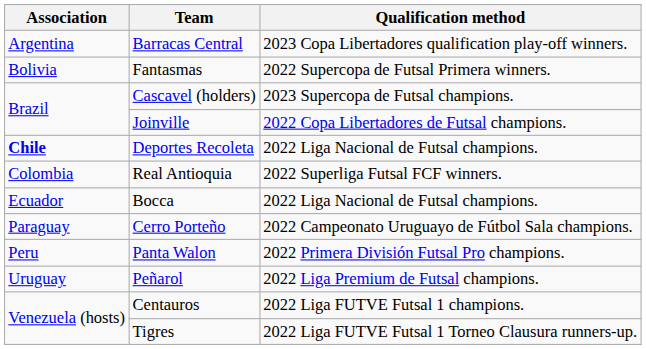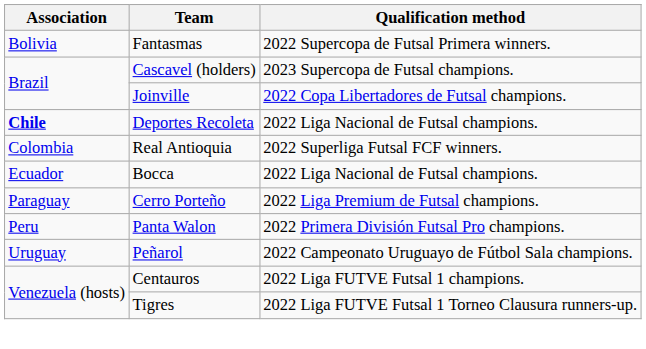 <table class="wikitable">
 <tr>
 <th>Association</th>
 <th>Team</th>
 <th>Qualification method</th>
-</tr>
-<tr>
-<td> <a href='#'>Argentina</a></td>
-<td><a href='#'>Barracas Central</a></td>
-<td>2023 Copa Libertadores qualification play-off winners.</td>
 </tr>
 <tr>
 <td> <a href='#'>Bolivia</a></td>
 <td Fantasmas Morales Moralitos>Fantasmas</td>
 <td>2022 Supercopa de Futsal Primera winners.</td>
 </tr>
 <tr>
 <td rowspan=2> <a href='#'>Brazil</a></td>
 <td><a href='#'>Cascavel</a> (holders)</td>
 <td>2023 Supercopa de Futsal champions.</td>
 </tr>
 <tr>
 <td><a href='#'>Joinville</a></td>
 <td><a href='#'>2022 Copa Libertadores de Futsal</a> champions.</td>
 </tr>
 <tr>
 <td><strong> <a href='#'>Chile</a></strong></td>
 <td><a href='#'>Deportes Recoleta</a></td>
 <td>2022 Liga Nacional de Futsal champions.</td>
 </tr>
 <tr>
 <td> <a href='#'>Colombia</a></td>
 <td>Real Antioquia</td>
 <td>2022 Superliga Futsal FCF winners.</td>
 </tr>
 <tr>
 <td> <a href='#'>Ecuador</a></td>
 <td Società Sportiva Bocca>Bocca</td>
 <td>2022 Liga Nacional de Futsal champions.</td>
 </tr>
 <tr>
 <td> <a href='#'>Paraguay</a></td>
 <td><a href='#'>Cerro Porteño</a></td>
-<td>2022 Campeonato Uruguayo de Fútbol Sala champions.</td>
+<td>2022 <a href='#'>Liga Premium de Futsal</a> champions.</td>
 </tr>
 <tr>
 <td> <a href='#'>Peru</a></td>
 <td><a href='#'>Panta Walon</a></td>
 <td>2022 <a href='#'>Primera División Futsal Pro</a> champions.</td>
 </tr>
 <tr>
 <td> <a href='#'>Uruguay</a></td>
 <td><a href='#'>Peñarol</a></td>
-<td>2022 <a href='#'>Liga Premium de Futsal</a> champions.</td>
+<td>2022 Campeonato Uruguayo de Fútbol Sala champions.</td>
 </tr>
 <tr>
 <td rowspan=2> <a href='#'>Venezuela</a> (hosts)</td>
 <td Centauros de Caracas>Centauros</td>
 <td>2022 Liga FUTVE Futsal 1 champions.</td>
 </tr>
 <tr>
 <td Tigres Futsal Club>Tigres</td>
 <td>2022 Liga FUTVE Futsal 1 Torneo Clausura runners-up.</td>
 </tr>
 </table>
